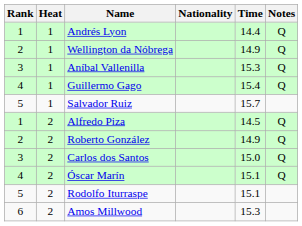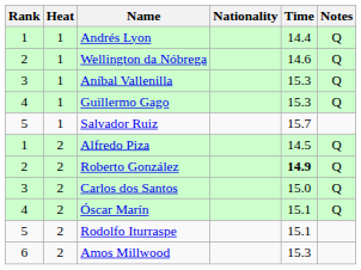 <table class="wikitable sortable" style="text-align:center">
 <tr>
 <th>Rank</th>
 <th>Heat</th>
 <th>Name</th>
 <th>Nationality</th>
 <th>Time</th>
 <th>Notes</th>
 </tr>
 <tr bgcolor=ccffcc>
 <td>1</td>
 <td>1</td>
 <td align=left><a href='#'>Andrés Lyon</a></td>
 <td align=left></td>
 <td>14.4</td>
 <td>Q</td>
 </tr>
 <tr bgcolor=ccffcc>
 <td>2</td>
 <td>1</td>
 <td align=left><a href='#'>Wellington da Nóbrega</a></td>
 <td align=left></td>
-<td>14.9</td>
+<td>14.6</td>
 <td>Q</td>
 </tr>
 <tr bgcolor=ccffcc>
 <td>3</td>
 <td>1</td>
 <td align=left><a href='#'>Aníbal Vallenilla</a></td>
 <td align=left></td>
 <td>15.3</td>
 <td>Q</td>
 </tr>
 <tr bgcolor=ccffcc>
 <td>4</td>
 <td>1</td>
 <td align=left><a href='#'>Guillermo Gago</a></td>
 <td align=left></td>
-<td>15.4</td>
+<td>15.3</td>
 <td>Q</td>
 </tr>
 <tr>
 <td>5</td>
 <td>1</td>
 <td align=left><a href='#'>Salvador Ruiz</a></td>
 <td align=left></td>
 <td>15.7</td>
 <td></td>
 </tr>
 <tr bgcolor=ccffcc>
 <td>1</td>
 <td>2</td>
 <td align=left><a href='#'>Alfredo Piza</a></td>
 <td align=left></td>
 <td>14.5</td>
 <td>Q</td>
 </tr>
 <tr bgcolor=ccffcc>
 <td>2</td>
 <td>2</td>
 <td align=left><a href='#'>Roberto González</a></td>
 <td align=left></td>
-<td>14.9</td>
+<td><strong>14.9</strong></td>
 <td>Q</td>
 </tr>
 <tr bgcolor=ccffcc>
 <td>3</td>
 <td>2</td>
 <td align=left><a href='#'>Carlos dos Santos</a></td>
 <td align=left></td>
 <td>15.0</td>
 <td>Q</td>
 </tr>
 <tr bgcolor=ccffcc>
 <td>4</td>
 <td>2</td>
 <td align=left><a href='#'>Óscar Marín</a></td>
 <td align=left></td>
 <td>15.1</td>
 <td>Q</td>
 </tr>
 <tr>
 <td>5</td>
 <td>2</td>
 <td align=left><a href='#'>Rodolfo Iturraspe</a></td>
 <td align=left></td>
 <td>15.1</td>
 <td></td>
 </tr>
 <tr>
 <td>6</td>
 <td>2</td>
 <td align=left><a href='#'>Amos Millwood</a></td>
 <td align=left></td>
 <td>15.3</td>
 <td></td>
 </tr>
 </table>
